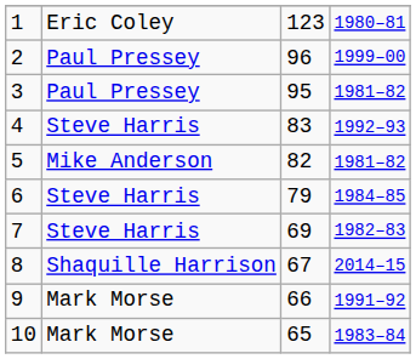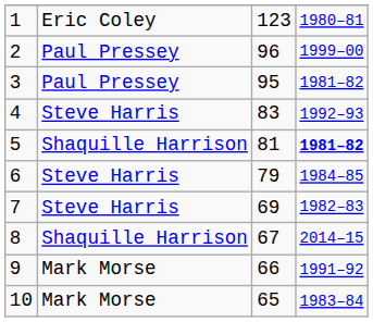 <table class="wikitable">
 <tr>
 </tr>
 <tr>
 <td>1</td>
 <td>Eric Coley</td>
 <td>123</td>
 <td style="font-size:80%;"><a href='#'>1980–81</a></td>
 </tr>
 <tr>
 <td>2</td>
 <td><a href='#'>Paul Pressey</a></td>
 <td>96</td>
 <td style="font-size:80%;"><a href='#'>1999–00</a></td>
 </tr>
 <tr>
 <td>3</td>
 <td><a href='#'>Paul Pressey</a></td>
 <td>95</td>
 <td style="font-size:80%;"><a href='#'>1981–82</a></td>
 </tr>
 <tr>
 <td>4</td>
 <td><a href='#'>Steve Harris</a></td>
 <td>83</td>
 <td style="font-size:80%;"><a href='#'>1992–93</a></td>
 </tr>
 <tr>
 <td>5</td>
-<td><a href='#'>Mike Anderson</a></td>
-<td>82</td>
-<td style="font-size:80%;"><a href='#'>1981–82</a></td>
+<td><a href='#'>Shaquille Harrison</a></td>
+<td>81</td>
+<td style="font-size:80%;"><strong><a href='#'>1981–82</a></strong></td>
 </tr>
 <tr>
 <td>6</td>
 <td><a href='#'>Steve Harris</a></td>
 <td>79</td>
 <td style="font-size:80%;"><a href='#'>1984–85</a></td>
 </tr>
 <tr>
 <td>7</td>
 <td><a href='#'>Steve Harris</a></td>
 <td>69</td>
 <td style="font-size:80%;"><a href='#'>1982–83</a></td>
 </tr>
 <tr>
 <td>8</td>
 <td><a href='#'>Shaquille Harrison</a></td>
 <td>67</td>
 <td style="font-size:80%;"><a href='#'>2014–15</a></td>
 </tr>
 <tr>
 <td>9</td>
 <td>Mark Morse</td>
 <td>66</td>
 <td style="font-size:80%;"><a href='#'>1991–92</a></td>
 </tr>
 <tr>
 <td>10</td>
 <td>Mark Morse</td>
 <td>65</td>
 <td style="font-size:80%;"><a href='#'>1983–84</a></td>
 </tr>
 </table>
